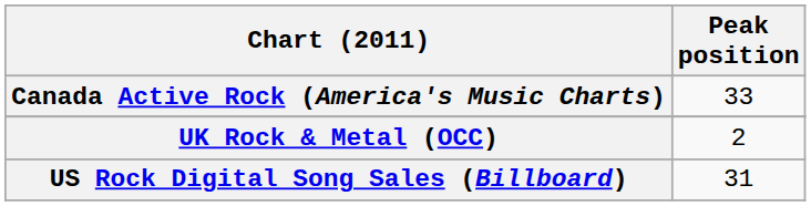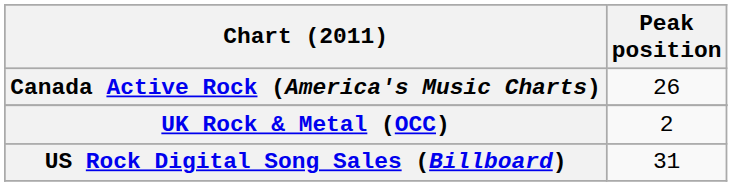 <table class="wikitable sortable plainrowheaders" style="text-align:center">
 <tr>
 <th scope="col">Chart (2011)</th>
 <th scope="col">Peak<br>position</th>
 </tr>
 <tr>
 <th scope="row">Canada <a href='#'>Active Rock</a> (<em>America's Music Charts</em>)</th>
-<td>33</td>
+<td>26</td>
 </tr>
 <tr>
 </tr>
 <tr>
 </tr>
 <tr>
 </tr>
 <tr>
 </tr>
 <tr>
 <th scope="row"><a href='#'>UK Rock & Metal</a> (<a href='#'>OCC</a>)</th>
 <td>2</td>
 </tr>
 <tr>
 <th scope="row">US <a href='#'>Rock Digital Song Sales</a> (<em><a href='#'>Billboard</a></em>)</th>
 <td>31</td>
 </tr>
 </table>
